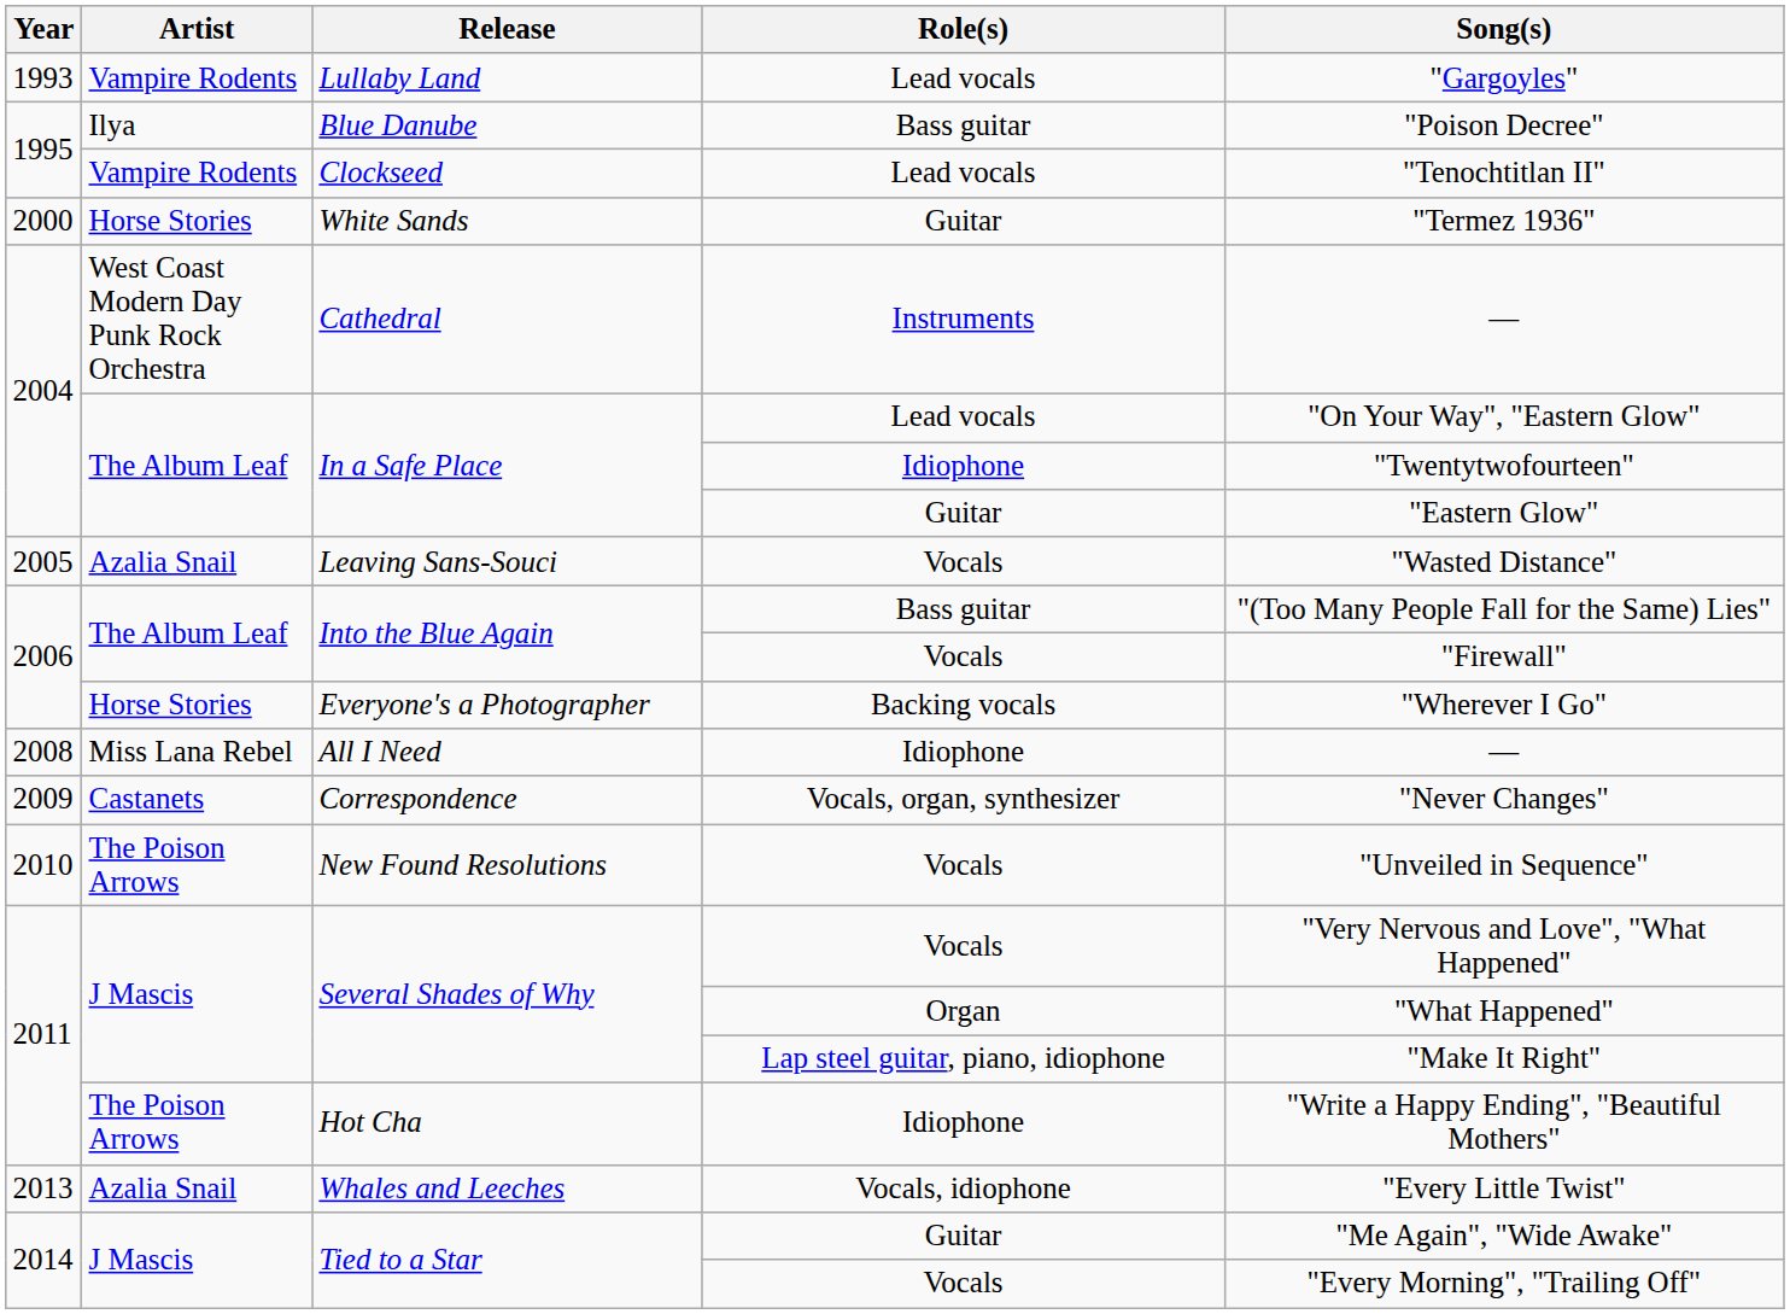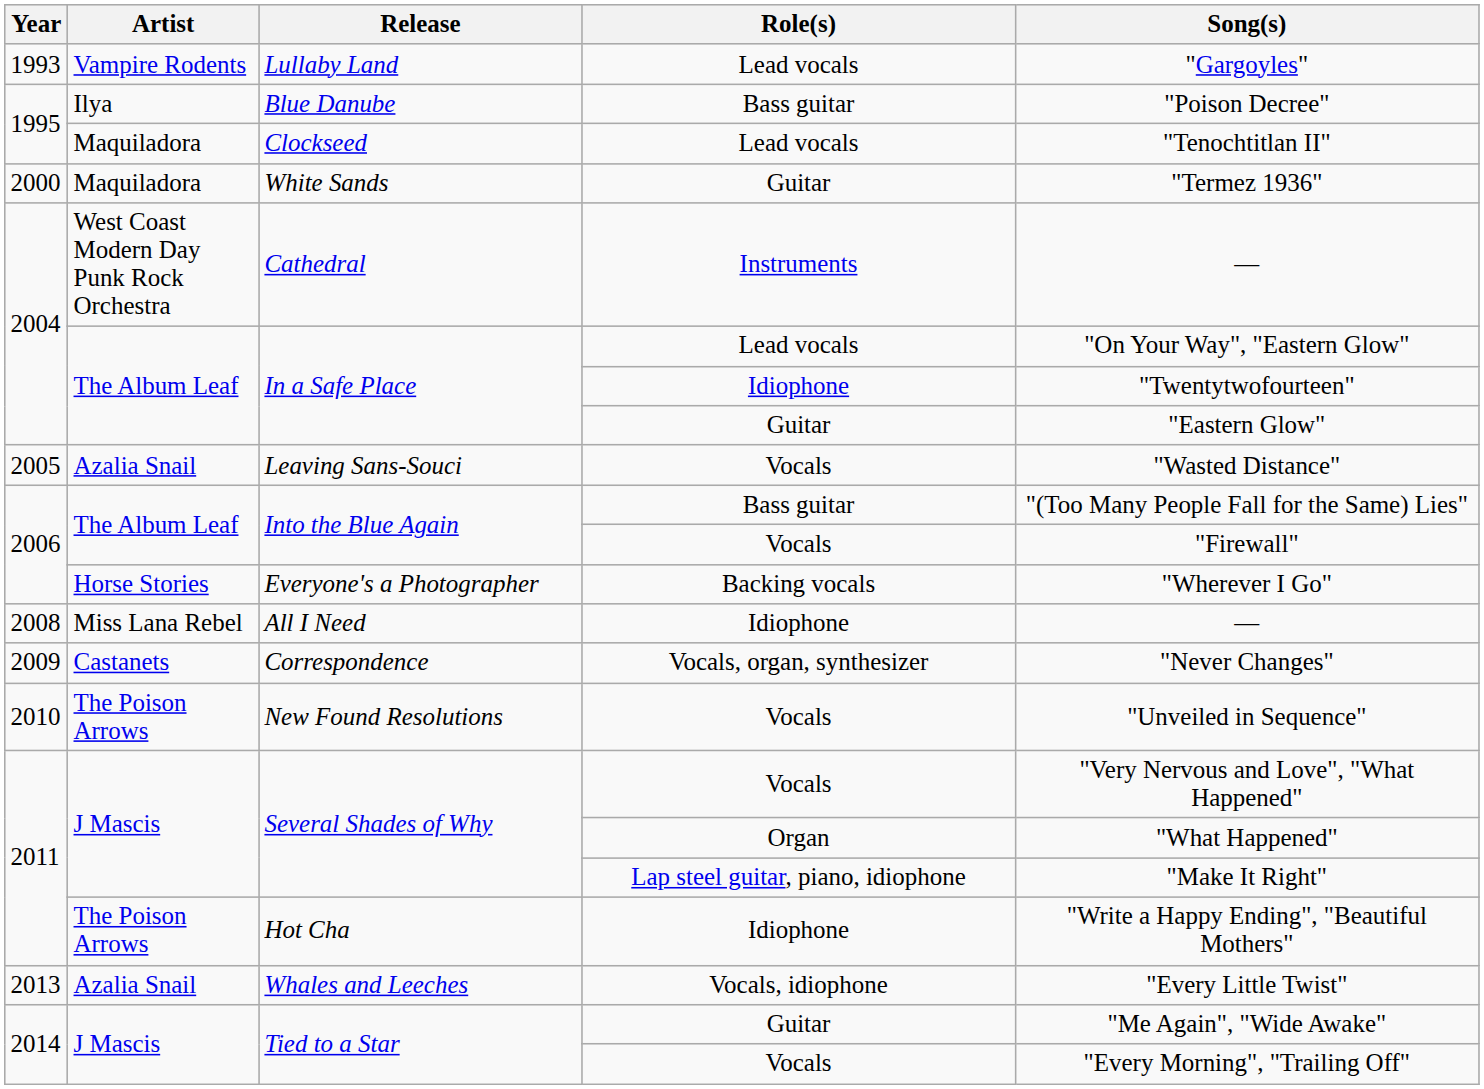 <table class="wikitable">
 <tr>
 <th width="33">Year</th>
 <th width="115">Artist</th>
 <th width="200">Release</th>
 <th width="270">Role(s)</th>
 <th width="290">Song(s)</th>
 </tr>
 <tr>
 <td>1993</td>
 <td><a href='#'>Vampire Rodents</a></td>
 <td><em><a href='#'>Lullaby Land</a></em></td>
 <td align="center">Lead vocals</td>
 <td align="center">"<a href='#'>Gargoyles</a>"</td>
 </tr>
 <tr>
 <td rowspan="2">1995</td>
 <td>Ilya</td>
 <td><em><a href='#'>Blue Danube</a></em></td>
 <td align="center">Bass guitar</td>
 <td align="center">"Poison Decree"</td>
 </tr>
 <tr>
-<td><a href='#'>Vampire Rodents</a></td>
+<td>Maquiladora</td>
 <td><em><a href='#'>Clockseed</a></em></td>
 <td align="center">Lead vocals</td>
 <td align="center">"Tenochtitlan II"</td>
 </tr>
 <tr>
 <td>2000</td>
-<td><a href='#'>Horse Stories</a></td>
+<td>Maquiladora</td>
 <td><em>White Sands</em></td>
 <td align="center">Guitar</td>
 <td align="center">"Termez 1936"</td>
 </tr>
 <tr>
 <td rowspan="4">2004</td>
 <td>West Coast Modern Day Punk Rock Orchestra</td>
 <td><em><a href='#'>Cathedral</a></em></td>
 <td align="center"><a href='#'>Instruments</a></td>
 <td align="center">—</td>
 </tr>
 <tr>
 <td rowspan="3"><a href='#'>The Album Leaf</a></td>
 <td rowspan="3"><em><a href='#'>In a Safe Place</a></em></td>
 <td align="center">Lead vocals</td>
 <td align="center">"On Your Way", "Eastern Glow"</td>
 </tr>
 <tr>
 <td align="center"><a href='#'>Idiophone</a></td>
 <td align="center">"Twentytwofourteen"</td>
 </tr>
 <tr>
 <td align="center">Guitar</td>
 <td align="center">"Eastern Glow"</td>
 </tr>
 <tr>
 <td>2005</td>
 <td><a href='#'>Azalia Snail</a></td>
 <td><em>Leaving Sans-Souci</em></td>
 <td align="center">Vocals</td>
 <td align="center">"Wasted Distance"</td>
 </tr>
 <tr>
 <td rowspan="3">2006</td>
 <td rowspan="2"><a href='#'>The Album Leaf</a></td>
 <td rowspan="2"><em><a href='#'>Into the Blue Again</a></em></td>
 <td align="center">Bass guitar</td>
 <td align="center">"(Too Many People Fall for the Same) Lies"</td>
 </tr>
 <tr>
 <td align="center">Vocals</td>
 <td align="center">"Firewall"</td>
 </tr>
 <tr>
 <td><a href='#'>Horse Stories</a></td>
 <td><em>Everyone's a Photographer </em></td>
 <td align="center">Backing vocals</td>
 <td align="center">"Wherever I Go"</td>
 </tr>
 <tr>
 <td>2008</td>
 <td>Miss Lana Rebel</td>
 <td><em>All I Need</em></td>
 <td align="center">Idiophone</td>
 <td align="center">—</td>
 </tr>
 <tr>
 <td>2009</td>
 <td><a href='#'>Castanets</a></td>
 <td><em>Correspondence</em></td>
 <td align="center">Vocals, organ, synthesizer</td>
 <td align="center">"Never Changes"</td>
 </tr>
 <tr>
 <td>2010</td>
 <td><a href='#'>The Poison Arrows</a></td>
 <td><em>New Found Resolutions</em></td>
 <td align="center">Vocals</td>
 <td align="center">"Unveiled in Sequence"</td>
 </tr>
 <tr>
 <td rowspan="4">2011</td>
 <td rowspan="3"><a href='#'>J Mascis</a></td>
 <td rowspan="3"><em><a href='#'>Several Shades of Why</a></em></td>
 <td align="center">Vocals</td>
 <td align="center">"Very Nervous and Love", "What Happened"</td>
 </tr>
 <tr>
 <td align="center">Organ</td>
 <td align="center">"What Happened"</td>
 </tr>
 <tr>
 <td align="center"><a href='#'>Lap steel guitar</a>, piano, idiophone</td>
 <td align="center">"Make It Right"</td>
 </tr>
 <tr>
 <td><a href='#'>The Poison Arrows</a></td>
 <td><em>Hot Cha</em></td>
 <td align="center">Idiophone</td>
 <td align="center">"Write a Happy Ending", "Beautiful Mothers"</td>
 </tr>
 <tr>
 <td>2013</td>
 <td><a href='#'>Azalia Snail</a></td>
 <td><em><a href='#'>Whales and Leeches</a></em></td>
 <td align="center">Vocals, idiophone</td>
 <td align="center">"Every Little Twist"</td>
 </tr>
 <tr>
 <td rowspan="2">2014</td>
 <td rowspan="2"><a href='#'>J Mascis</a></td>
 <td rowspan="2"><em><a href='#'>Tied to a Star</a></em></td>
 <td align="center">Guitar</td>
 <td align="center">"Me Again", "Wide Awake"</td>
 </tr>
 <tr>
 <td align="center">Vocals</td>
 <td align="center">"Every Morning", "Trailing Off"</td>
 </tr>
 </table>
